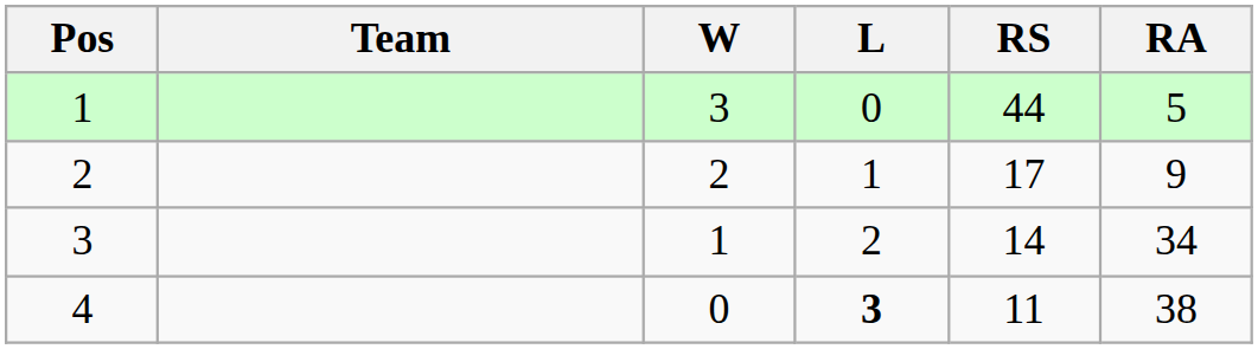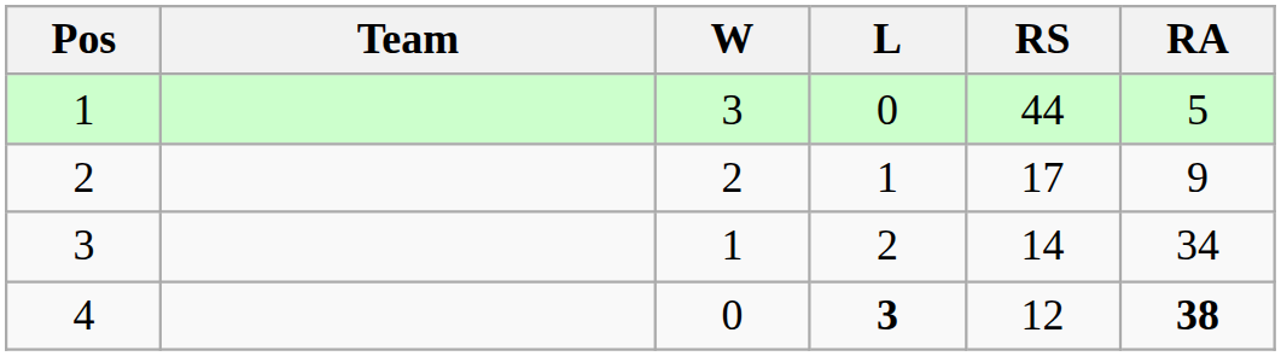 <table class="wikitable gauche" style="text-align:center">
 <tr bgcolor="e5e5e5">
 <th width="50">Pos</th>
 <th width="175">Team</th>
 <th width="50">W</th>
 <th width="50">L</th>
 <th width="50">RS</th>
 <th width="50">RA</th>
 </tr>
 <tr bgcolor=ccffcc>
 <td>1</td>
 <td align=left></td>
 <td>3</td>
 <td>0</td>
 <td>44</td>
 <td>5</td>
 </tr>
 <tr>
 <td>2</td>
 <td align=left></td>
 <td>2</td>
 <td>1</td>
 <td>17</td>
 <td>9</td>
 </tr>
 <tr>
 <td>3</td>
 <td align=left></td>
 <td>1</td>
 <td>2</td>
 <td>14</td>
 <td>34</td>
 </tr>
 <tr>
 <td>4</td>
 <td align=left></td>
 <td>0</td>
 <td><strong>3</strong></td>
-<td>11</td>
-<td>38</td>
+<td>12</td>
+<td><strong>38</strong></td>
 </tr>
 </table>
